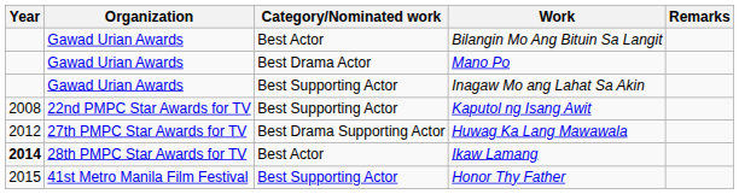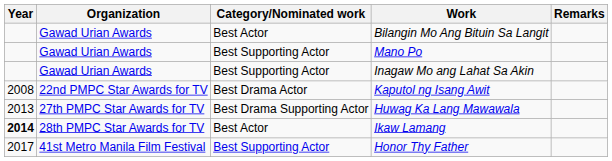 <table class="wikitable sortable">
 <tr>
 <th>Year</th>
 <th>Organization</th>
 <th>Category/Nominated work</th>
 <th>Work</th>
 <th>Remarks</th>
 </tr>
 <tr>
 <td></td>
 <td><a href='#'>Gawad Urian Awards</a></td>
 <td>Best Actor</td>
 <td><em>Bilangin Mo Ang Bituin Sa Langit</em></td>
 <td></td>
 </tr>
 <tr>
 <td></td>
 <td><a href='#'>Gawad Urian Awards</a></td>
-<td>Best Drama Actor</td>
+<td>Best Supporting Actor</td>
 <td><em><a href='#'>Mano Po</a></em></td>
 <td></td>
 </tr>
 <tr>
 <td></td>
 <td><a href='#'>Gawad Urian Awards</a></td>
 <td>Best Supporting Actor</td>
 <td><em>Inagaw Mo ang Lahat Sa Akin</em></td>
 <td></td>
 </tr>
 <tr>
 <td>2008</td>
 <td><a href='#'>22nd PMPC Star Awards for TV</a></td>
-<td>Best Supporting Actor</td>
+<td>Best Drama Actor</td>
 <td><em><a href='#'>Kaputol ng Isang Awit</a></em></td>
 <td></td>
 </tr>
 <tr>
-<td>2012</td>
+<td>2013</td>
 <td><a href='#'>27th PMPC Star Awards for TV</a></td>
 <td>Best Drama Supporting Actor</td>
 <td><em><a href='#'>Huwag Ka Lang Mawawala</a></em></td>
 <td></td>
 </tr>
 <tr>
 <td><strong>2014</strong></td>
 <td><a href='#'>28th PMPC Star Awards for TV</a></td>
 <td>Best Actor</td>
 <td><em><a href='#'>Ikaw Lamang</a></em></td>
 <td></td>
 </tr>
 <tr>
-<td>2015</td>
+<td>2017</td>
 <td><a href='#'>41st Metro Manila Film Festival</a></td>
 <td><a href='#'>Best Supporting Actor</a></td>
 <td><em><a href='#'>Honor Thy Father</a></em></td>
 <td></td>
 </tr>
 </table>
